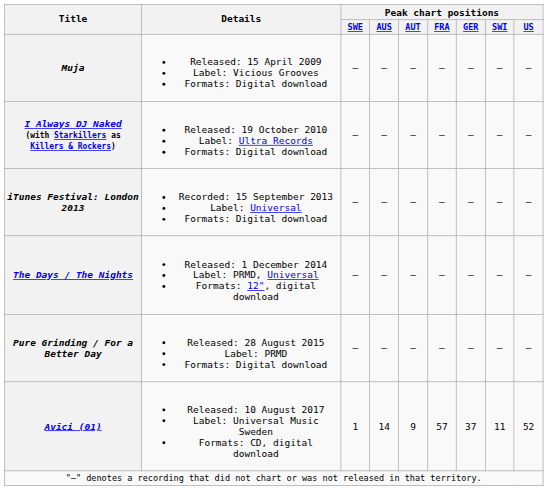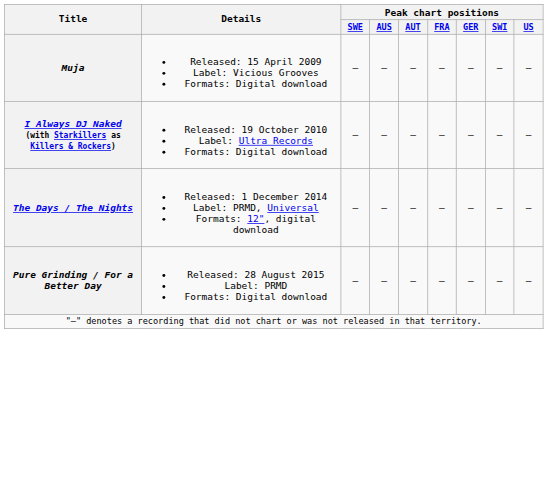 <table class="wikitable plainrowheaders" style="text-align:center;" border="1">
 <tr>
 <th scope="col" rowspan="2" style="width:14em;">Title</th>
 <th scope="col" rowspan="2" style="width:20.5em;">Details</th>
 <th scope="col" colspan="7">Peak chart positions</th>
 </tr>
 <tr>
 <th scope="col" style="width:2.9em;font-size:90%;"><a href='#'>SWE</a><br></th>
 <th scope="col" style="width:2.9em;font-size:90%;"><a href='#'>AUS</a><br></th>
 <th scope="col" style="width:2.9em;font-size:90%;"><a href='#'>AUT</a><br></th>
 <th scope="col" style="width:2.9em;font-size:90%;"><a href='#'>FRA</a><br></th>
 <th scope="col" style="width:2.9em;font-size:90%;"><a href='#'>GER</a><br></th>
 <th scope="col" style="width:2.9em;font-size:90%;"><a href='#'>SWI</a><br></th>
 <th scope="col" style="width:2.9em;font-size:90%;"><a href='#'>US</a><br></th>
 </tr>
 <tr>
 <th scope="row"><em>Muja</em></th>
 <td><br><ul><li>Released: 15 April 2009</li><li>Label: Vicious Grooves</li><li>Formats: Digital download</li></ul></td>
 <td>—</td>
 <td>—</td>
 <td>—</td>
 <td>—</td>
 <td>—</td>
 <td>—</td>
 <td>—</td>
 </tr>
 <tr>
 <th scope="row"><em><a href='#'>I Always DJ Naked</a></em><br><small>(with <a href='#'>Starkillers</a> as <a href='#'>Killers & Rockers</a>)</small></th>
 <td><br><ul><li>Released: 19 October 2010</li><li>Label: <a href='#'>Ultra Records</a></li><li>Formats: Digital download</li></ul></td>
 <td>—</td>
 <td>—</td>
 <td>—</td>
 <td>—</td>
 <td>—</td>
 <td>—</td>
 <td>—</td>
 </tr>
 <tr>
-<th scope="row"><em>iTunes Festival: London 2013</em></th>
-<td><br><ul><li>Recorded: 15 September 2013</li><li>Label: <a href='#'>Universal</a></li><li>Formats: Digital download</li></ul></td>
-<td>—</td>
-<td>—</td>
-<td>—</td>
-<td>—</td>
-<td>—</td>
-<td>—</td>
-<td>—</td>
-</tr>
-<tr>
 <th scope="row"><em><a href='#'>The Days / The Nights</a></em></th>
 <td><br><ul><li>Released: 1 December 2014</li><li>Label: PRMD, <a href='#'>Universal</a></li><li>Formats: <a href='#'>12"</a>, digital download</li></ul></td>
 <td>—</td>
 <td>—</td>
 <td>—</td>
 <td>—</td>
 <td>—</td>
 <td>—</td>
 <td>—</td>
 </tr>
 <tr>
 <th scope="row"><em>Pure Grinding / For a Better Day</em></th>
 <td><br><ul><li>Released: 28 August 2015</li><li>Label: PRMD</li><li>Formats: Digital download</li></ul></td>
 <td>—</td>
 <td>—</td>
 <td>—</td>
 <td>—</td>
 <td>—</td>
 <td>—</td>
 <td>—</td>
 </tr>
 <tr>
-<th scope="row"><em><a href='#'>Avīci (01)</a></em></th>
-<td><br><ul><li>Released: 10 August 2017</li><li>Label: Universal Music Sweden</li><li>Formats: CD, digital download</li></ul></td>
-<td>1</td>
-<td>14</td>
-<td>9</td>
-<td>57</td>
-<td>37</td>
-<td>11</td>
-<td>52</td>
-</tr>
-<tr>
 <td colspan="9" style="font-size:90%">"—" denotes a recording that did not chart or was not released in that territory.</td>
 </tr>
 </table>
